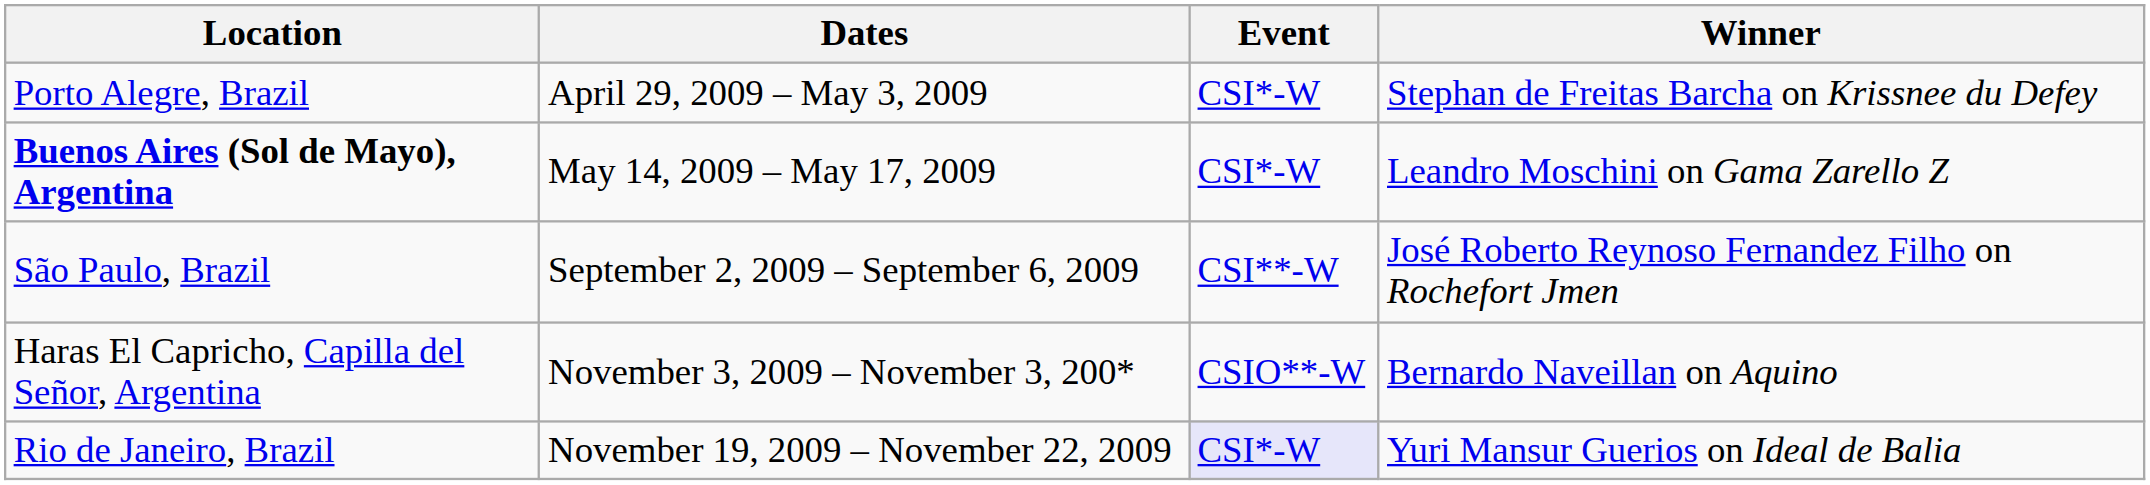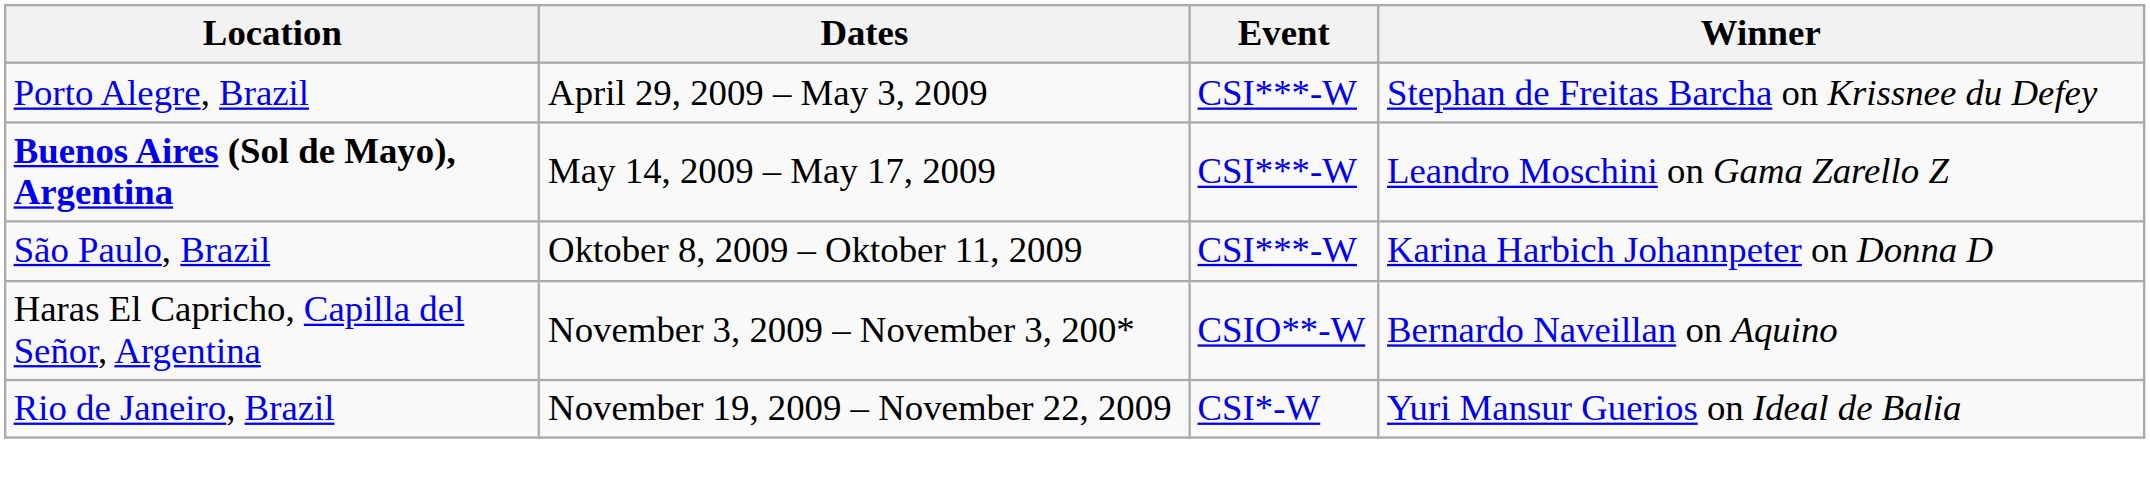 <table class="wikitable">
 <tr>
 <th width=225>Location</th>
 <th width=275>Dates</th>
 <th width=75>Event</th>
 <th width=325>Winner</th>
 </tr>
 <tr>
 <td> <a href='#'>Porto Alegre</a>, <a href='#'>Brazil</a></td>
 <td>April 29, 2009 – May 3, 2009</td>
-<td><a href='#'>CSI*-W</a></td>
+<td><a href='#'>CSI***-W</a></td>
 <td> <a href='#'>Stephan de Freitas Barcha</a> on <em>Krissnee du Defey</em></td>
 </tr>
 <tr>
 <td><strong> <a href='#'>Buenos Aires</a> (Sol de Mayo), <a href='#'>Argentina</a></strong></td>
 <td>May 14, 2009 – May 17, 2009</td>
-<td><a href='#'>CSI*-W</a></td>
+<td><a href='#'>CSI***-W</a></td>
 <td> <a href='#'>Leandro Moschini</a> on <em>Gama Zarello Z</em></td>
 </tr>
 <tr>
 <td> <a href='#'>São Paulo</a>, <a href='#'>Brazil</a></td>
-<td>September 2, 2009 – September 6, 2009</td>
-<td><a href='#'>CSI**-W</a></td>
-<td> <a href='#'>José Roberto Reynoso Fernandez Filho</a> on <em>Rochefort Jmen</em></td>
+<td>Oktober 8, 2009 – Oktober 11, 2009</td>
+<td><a href='#'>CSI***-W</a></td>
+<td> <a href='#'>Karina Harbich Johannpeter</a> on <em>Donna D</em></td>
 </tr>
 <tr>
 <td> Haras El Capricho, <a href='#'>Capilla del Señor</a>, <a href='#'>Argentina</a></td>
 <td>November 3, 2009 – November 3, 200*</td>
 <td><a href='#'>CSIO**-W</a></td>
 <td> <a href='#'>Bernardo Naveillan</a> on <em>Aquino</em></td>
 </tr>
 <tr>
 <td> <a href='#'>Rio de Janeiro</a>, <a href='#'>Brazil</a></td>
 <td>November 19, 2009 – November 22, 2009</td>
-<td style="background: lavender;"><a href='#'>CSI*-W</a></td>
+<td><a href='#'>CSI*-W</a></td>
 <td> <a href='#'>Yuri Mansur Guerios</a> on <em>Ideal de Balia</em></td>
 </tr>
 </table>
